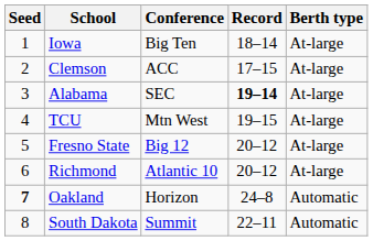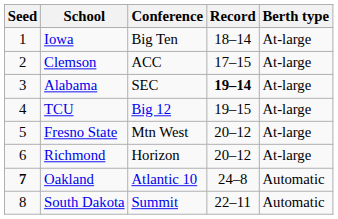 <table class="wikitable sortable">
 <tr>
 <th>Seed</th>
 <th>School</th>
 <th>Conference</th>
 <th>Record</th>
 <th>Berth type</th>
 </tr>
 <tr>
 <td align=center>1</td>
 <td><a href='#'>Iowa</a></td>
 <td>Big Ten</td>
 <td align=center>18–14</td>
 <td>At-large</td>
 </tr>
 <tr>
 <td align=center>2</td>
 <td><a href='#'>Clemson</a></td>
 <td>ACC</td>
 <td align=center>17–15</td>
 <td>At-large</td>
 </tr>
 <tr>
 <td align=center>3</td>
 <td><a href='#'>Alabama</a></td>
 <td>SEC</td>
 <td align=center><strong>19–14</strong></td>
 <td>At-large</td>
 </tr>
 <tr>
 <td align=center>4</td>
 <td><a href='#'>TCU</a></td>
-<td>Mtn West</td>
+<td><a href='#'>Big 12</a></td>
 <td align=center>19–15</td>
 <td>At-large</td>
 </tr>
 <tr>
 <td align=center>5</td>
 <td><a href='#'>Fresno State</a></td>
-<td><a href='#'>Big 12</a></td>
+<td>Mtn West</td>
 <td align=center>20–12</td>
 <td>At-large</td>
 </tr>
 <tr>
 <td align=center>6</td>
 <td><a href='#'>Richmond</a></td>
-<td><a href='#'>Atlantic 10</a></td>
+<td>Horizon</td>
 <td align=center>20–12</td>
 <td>At-large</td>
 </tr>
 <tr>
 <td align=center><strong>7</strong></td>
 <td><a href='#'>Oakland</a></td>
-<td>Horizon</td>
+<td><a href='#'>Atlantic 10</a></td>
 <td align=center>24–8</td>
 <td>Automatic</td>
 </tr>
 <tr>
 <td align=center>8</td>
 <td><a href='#'>South Dakota</a></td>
 <td><a href='#'>Summit</a></td>
 <td align=center>22–11</td>
 <td>Automatic</td>
 </tr>
 </table>
